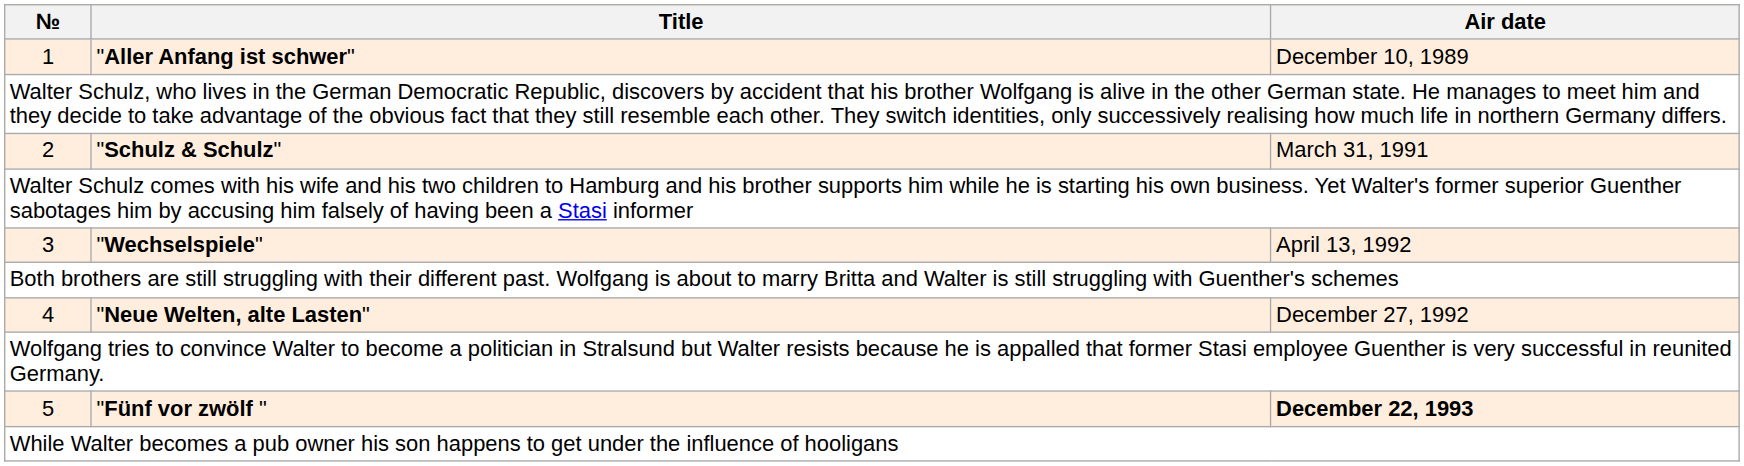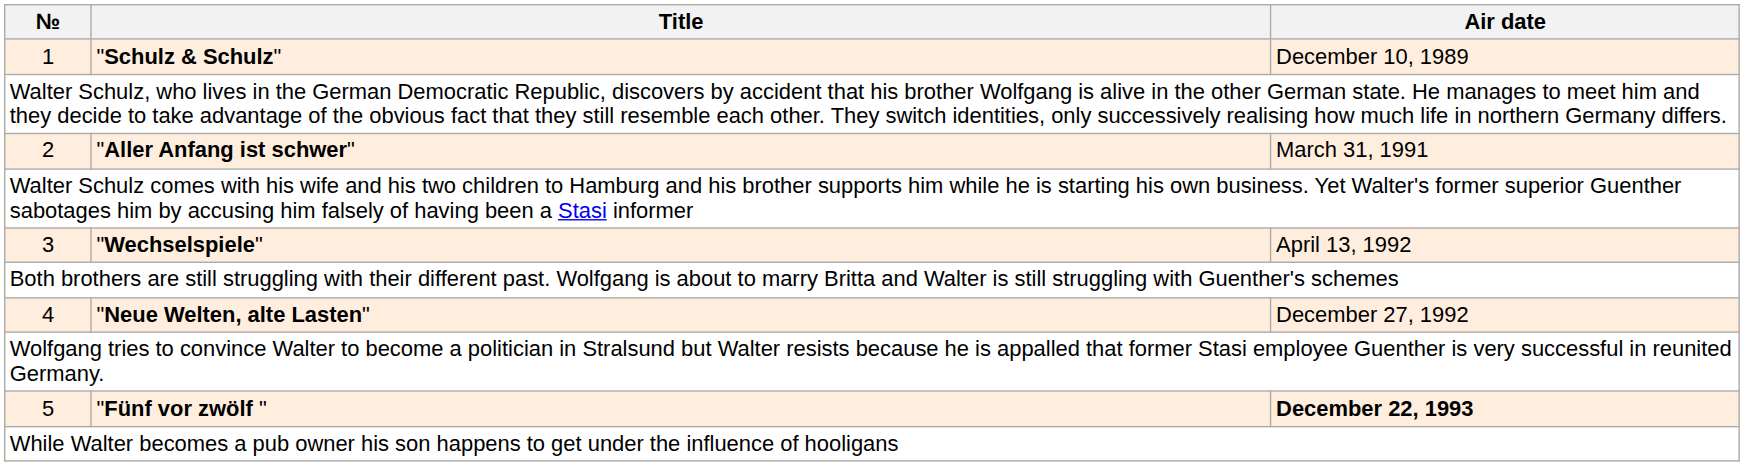 <table class="wikitable" style="width:80%; background:#FFEEDE">
 <tr>
 <th width=5%>№</th>
 <th>Title</th>
 <th width=27%>Air date</th>
 </tr>
 <tr>
 <td align="center">1</td>
-<td>"<strong>Aller Anfang ist schwer</strong>"</td>
+<td>"<strong>Schulz & Schulz</strong>"</td>
 <td>December 10, 1989</td>
 </tr>
 <tr bgcolor="FFFFFF">
 <td colspan=3>Walter Schulz, who lives in the German Democratic Republic, discovers by accident that his brother Wolfgang is alive in the other German state. He manages to meet him and they decide to take advantage of the obvious fact that they still resemble each other. They switch identities, only successively realising how much life in northern Germany differs.</td>
 </tr>
 <tr>
 <td align="center">2</td>
-<td>"<strong>Schulz & Schulz</strong>"</td>
+<td>"<strong>Aller Anfang ist schwer</strong>"</td>
 <td>March 31, 1991</td>
 </tr>
 <tr bgcolor="FFFFFF">
 <td colspan=3>Walter Schulz comes with his wife and his two children to Hamburg and his brother supports him while he is starting his own business. Yet Walter's former superior Guenther sabotages him by accusing him falsely of having been a <a href='#'>Stasi</a> informer</td>
 </tr>
 <tr>
 <td align="center">3</td>
 <td>"<strong>Wechselspiele</strong>"</td>
 <td>April 13, 1992</td>
 </tr>
 <tr bgcolor="FFFFFF">
 <td colspan=3>Both brothers are still struggling with their different past. Wolfgang is about to marry Britta and Walter is still struggling with Guenther's schemes</td>
 </tr>
 <tr>
 <td align="center">4</td>
 <td>"<strong>Neue Welten, alte Lasten</strong>"</td>
 <td>December 27, 1992</td>
 </tr>
 <tr bgcolor="FFFFFF">
 <td colspan=3>Wolfgang tries to convince Walter to become a politician in Stralsund but Walter resists because he is appalled that former Stasi employee Guenther is very successful in reunited Germany.</td>
 </tr>
 <tr>
 <td align="center">5</td>
 <td>"<strong>Fünf vor zwölf </strong>"</td>
 <td><strong>December 22, 1993</strong></td>
 </tr>
 <tr bgcolor="FFFFFF">
 <td colspan=3>While Walter becomes a pub owner his son happens to get under the influence of hooligans</td>
 </tr>
 </table>
